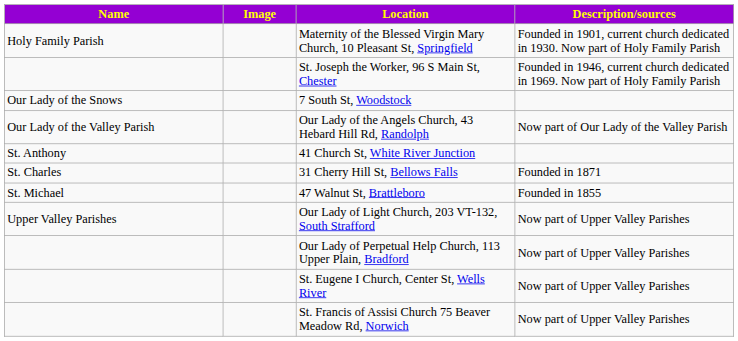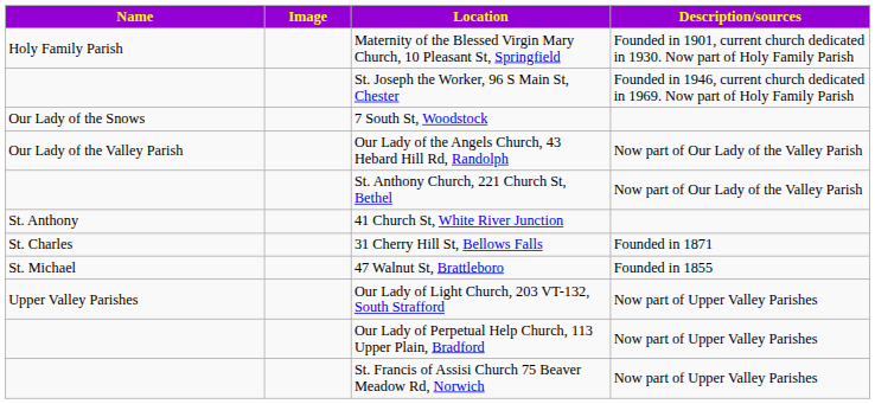 <table class="wikitable sortable" style="width:75%">
 <tr>
 <th style="background:darkviolet; color:yellow;" width="30%"><strong>Name</strong></th>
 <th style="background:darkviolet; color:yellow;" width="10%"><strong>Image</strong></th>
 <th style="background:darkviolet; color:yellow;" width="30%"><strong>Location</strong></th>
 <th style="background:darkviolet; color:yellow;" width="30%"><strong>Description/sources</strong></th>
 </tr>
 <tr>
 <td>Holy Family Parish</td>
 <td></td>
 <td>Maternity of the Blessed Virgin Mary Church, 10 Pleasant St, <a href='#'>Springfield</a></td>
 <td>Founded in 1901, current church dedicated in 1930. Now part of Holy Family Parish</td>
 </tr>
 <tr>
 <td></td>
 <td></td>
 <td>St. Joseph the Worker, 96 S Main St, <a href='#'>Chester</a></td>
 <td>Founded in 1946, current church dedicated in 1969. Now part of Holy Family Parish</td>
 </tr>
 <tr>
 <td>Our Lady of the Snows</td>
 <td></td>
 <td>7 South St, <a href='#'>Woodstock</a></td>
 <td></td>
 </tr>
 <tr>
 <td>Our Lady of the Valley Parish</td>
 <td></td>
 <td>Our Lady of the Angels Church, 43 Hebard Hill Rd, <a href='#'>Randolph</a></td>
+<td>Now part of Our Lady of the Valley Parish</td>
+</tr>
+<tr>
+<td></td>
+<td></td>
+<td>St. Anthony Church, 221 Church St,  <a href='#'>Bethel</a></td>
 <td>Now part of Our Lady of the Valley Parish</td>
 </tr>
 <tr>
 <td>St. Anthony</td>
 <td></td>
 <td>41 Church St, <a href='#'>White River Junction</a></td>
 <td></td>
 </tr>
 <tr>
 <td>St. Charles</td>
 <td></td>
 <td>31 Cherry Hill St, <a href='#'>Bellows Falls</a></td>
 <td>Founded in 1871</td>
 </tr>
 <tr>
 <td>St. Michael</td>
 <td></td>
 <td>47 Walnut St, <a href='#'>Brattleboro</a></td>
 <td>Founded in 1855</td>
 </tr>
 <tr>
 <td>Upper Valley Parishes</td>
 <td></td>
 <td>Our Lady of Light Church, 203 VT-132, <a href='#'>South Strafford</a></td>
 <td>Now part of Upper Valley Parishes</td>
 </tr>
 <tr>
 <td></td>
 <td></td>
 <td>Our Lady of Perpetual Help Church, 113 Upper Plain,  <a href='#'>Bradford</a></td>
 <td>Now part of Upper Valley Parishes</td>
 </tr>
 <tr>
 <td></td>
 <td></td>
-<td>St. Eugene I Church, Center St, <a href='#'>Wells River</a></td>
-<td>Now part of Upper Valley Parishes</td>
-</tr>
-<tr>
-<td></td>
-<td></td>
 <td>St. Francis of Assisi Church 75 Beaver Meadow Rd, <a href='#'>Norwich</a></td>
 <td>Now part of Upper Valley Parishes</td>
 </tr>
 </table>
